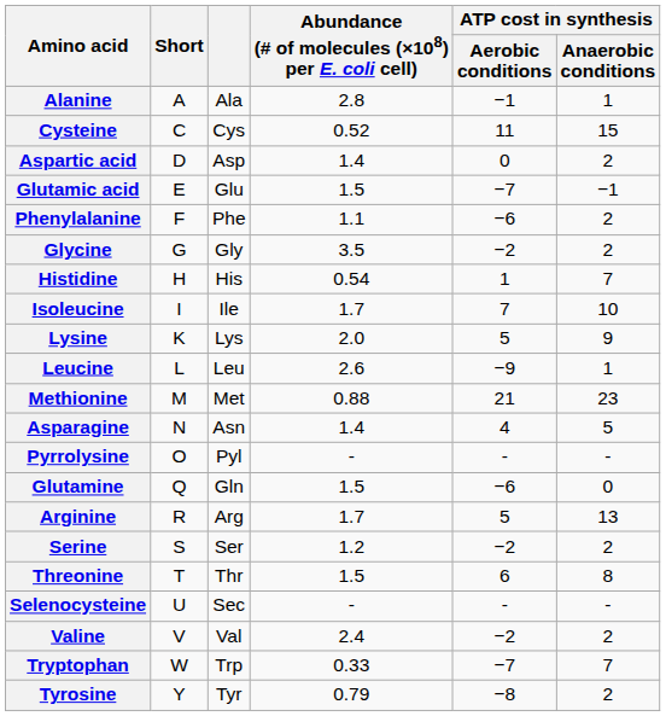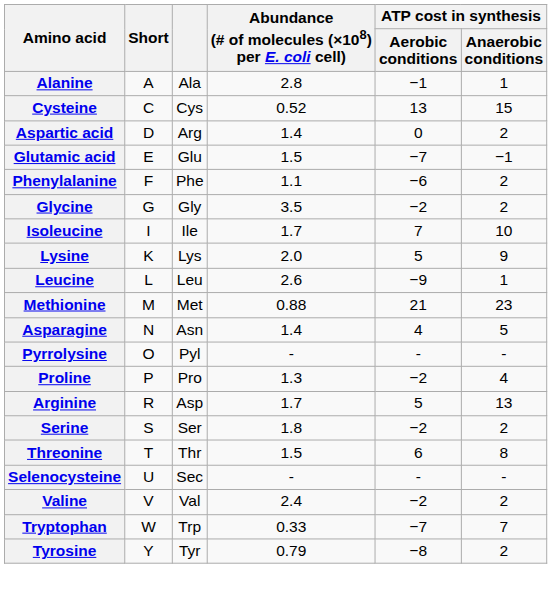 <table class="wikitable sortable" style="text-align: center">
 <tr>
 <th scope="col" rowspan="2">Amino acid</th>
 <th scope="col" rowspan="2">Short</th>
 <th scope="col" rowspan="2"></th>
 <th scope="col" rowspan="2">Abundance <br>(# of molecules (×10<sup>8</sup>)<br>per <em><a href='#'>E. coli</a></em> cell)</th>
 <th scope="col" colspan="2">ATP cost in synthesis</th>
 </tr>
 <tr>
 <th scope="col">Aerobic<br>conditions</th>
 <th scope="col">Anaerobic<br>conditions</th>
 </tr>
 <tr>
 <th scope="row" ><a href='#'>Alanine</a></th>
 <td>A</td>
 <td>Ala</td>
 <td>2.8</td>
 <td>−1</td>
 <td>1</td>
 </tr>
 <tr>
 <th scope="row" ><a href='#'>Cysteine</a></th>
 <td>C</td>
 <td>Cys</td>
 <td>0.52</td>
-<td>11</td>
+<td>13</td>
 <td>15</td>
 </tr>
 <tr>
 <th scope="row" ><a href='#'>Aspartic acid</a></th>
 <td>D</td>
-<td>Asp</td>
+<td>Arg</td>
 <td>1.4</td>
 <td>0</td>
 <td>2</td>
 </tr>
 <tr>
 <th scope="row" ><a href='#'>Glutamic acid</a></th>
 <td>E</td>
 <td>Glu</td>
 <td>1.5</td>
 <td>−7</td>
 <td>−1</td>
 </tr>
 <tr>
 <th scope="row" ><a href='#'>Phenylalanine</a></th>
 <td>F</td>
 <td>Phe</td>
 <td>1.1</td>
 <td>−6</td>
 <td>2</td>
 </tr>
 <tr>
 <th scope="row" ><a href='#'>Glycine</a></th>
 <td>G</td>
 <td>Gly</td>
 <td>3.5</td>
 <td>−2</td>
 <td>2</td>
-</tr>
-<tr>
-<th scope="row" ><a href='#'>Histidine</a></th>
-<td>H</td>
-<td>His</td>
-<td>0.54</td>
-<td>1</td>
-<td>7</td>
 </tr>
 <tr>
 <th scope="row" ><a href='#'>Isoleucine</a></th>
 <td>I</td>
 <td>Ile</td>
 <td>1.7</td>
 <td>7</td>
 <td>10</td>
 </tr>
 <tr>
 <th scope="row" ><a href='#'>Lysine</a></th>
 <td>K</td>
 <td>Lys</td>
 <td>2.0</td>
 <td>5</td>
 <td>9</td>
 </tr>
 <tr>
 <th scope="row" ><a href='#'>Leucine</a></th>
 <td>L</td>
 <td>Leu</td>
 <td>2.6</td>
 <td>−9</td>
 <td>1</td>
 </tr>
 <tr>
 <th scope="row" ><a href='#'>Methionine</a></th>
 <td>M</td>
 <td>Met</td>
 <td>0.88</td>
 <td>21</td>
 <td>23</td>
 </tr>
 <tr>
 <th scope="row" ><a href='#'>Asparagine</a></th>
 <td>N</td>
 <td>Asn</td>
 <td>1.4</td>
 <td>4</td>
 <td>5</td>
 </tr>
 <tr>
 <th scope="row" ><a href='#'>Pyrrolysine</a></th>
 <td>O</td>
 <td>Pyl</td>
 <td>-</td>
 <td>-</td>
 <td>-</td>
 </tr>
 <tr>
-<th scope="row" ><a href='#'>Glutamine</a></th>
-<td>Q</td>
-<td>Gln</td>
-<td>1.5</td>
-<td>−6</td>
-<td>0</td>
+<th scope="row" ><a href='#'>Proline</a></th>
+<td>P</td>
+<td>Pro</td>
+<td>1.3</td>
+<td>−2</td>
+<td>4</td>
 </tr>
 <tr>
 <th scope="row" ><a href='#'>Arginine</a></th>
 <td>R</td>
-<td>Arg</td>
+<td>Asp</td>
 <td>1.7</td>
 <td>5</td>
 <td>13</td>
 </tr>
 <tr>
 <th scope="row" ><a href='#'>Serine</a></th>
 <td>S</td>
 <td>Ser</td>
-<td>1.2</td>
+<td>1.8</td>
 <td>−2</td>
 <td>2</td>
 </tr>
 <tr>
 <th scope="row" ><a href='#'>Threonine</a></th>
 <td>T</td>
 <td>Thr</td>
 <td>1.5</td>
 <td>6</td>
 <td>8</td>
 </tr>
 <tr>
 <th scope="row" ><a href='#'>Selenocysteine</a></th>
 <td>U</td>
 <td>Sec</td>
 <td>-</td>
 <td>-</td>
 <td>-</td>
 </tr>
 <tr>
 <th scope="row" ><a href='#'>Valine</a></th>
 <td>V</td>
 <td>Val</td>
 <td>2.4</td>
 <td>−2</td>
 <td>2</td>
 </tr>
 <tr>
 <th scope="row" ><a href='#'>Tryptophan</a></th>
 <td>W</td>
 <td>Trp</td>
 <td>0.33</td>
 <td>−7</td>
 <td>7</td>
 </tr>
 <tr>
 <th scope="row" ><a href='#'>Tyrosine</a></th>
 <td>Y</td>
 <td>Tyr</td>
 <td>0.79</td>
 <td>−8</td>
 <td>2</td>
 </tr>
 </table>
